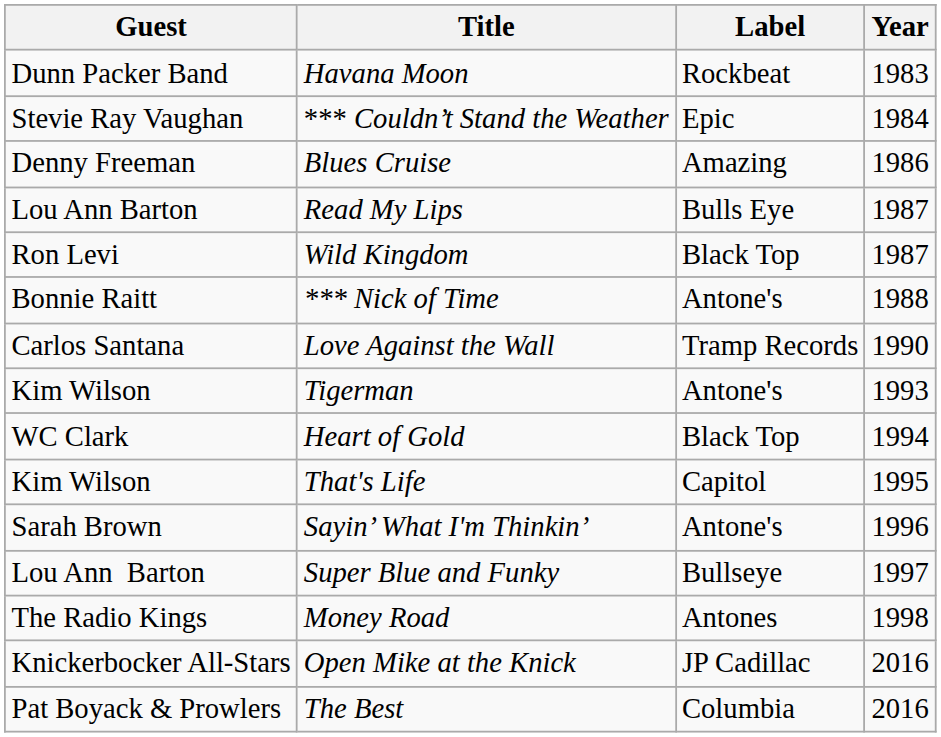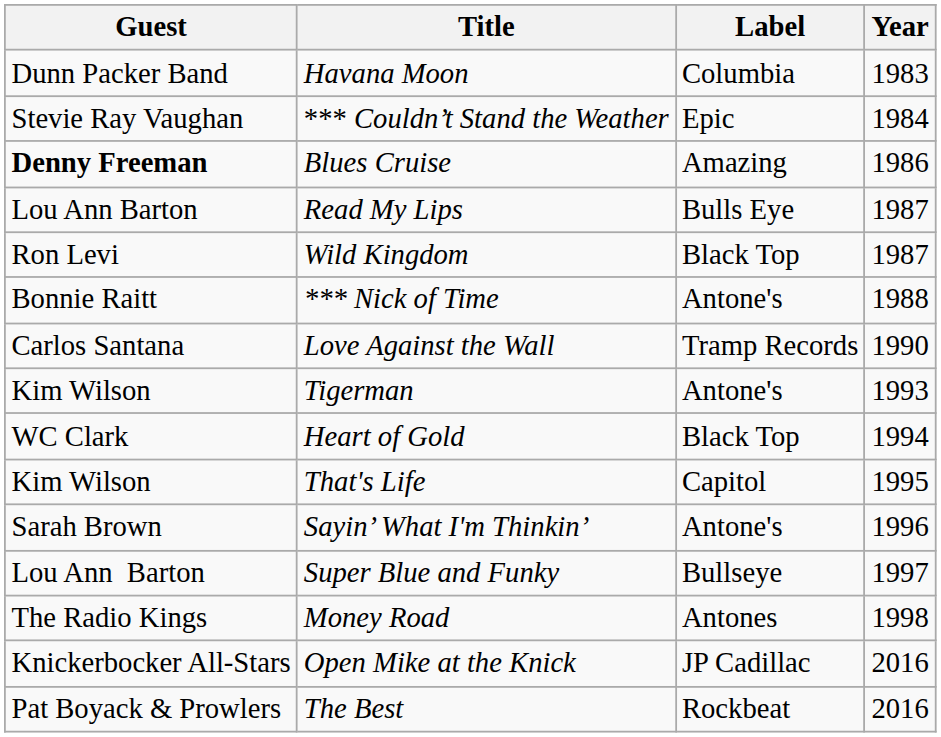 <table class="wikitable">
 <tr>
 <th>Guest</th>
 <th>Title</th>
 <th>Label</th>
 <th>Year</th>
 </tr>
 <tr>
 <td>Dunn Packer Band</td>
 <td><em>Havana Moon</em></td>
-<td>Rockbeat</td>
+<td>Columbia</td>
 <td>1983</td>
 </tr>
 <tr>
 <td>Stevie Ray Vaughan</td>
 <td>*** <em>Couldn’t Stand the Weather</em></td>
 <td>Epic</td>
 <td>1984</td>
 </tr>
 <tr>
-<td>Denny Freeman</td>
+<td><strong>Denny Freeman</strong></td>
 <td><em>Blues Cruise</em></td>
 <td>Amazing</td>
 <td>1986</td>
 </tr>
 <tr>
 <td>Lou Ann Barton</td>
 <td><em>Read My Lips</em></td>
 <td>Bulls Eye</td>
 <td>1987</td>
 </tr>
 <tr>
 <td>Ron Levi</td>
 <td><em>Wild Kingdom</em></td>
 <td>Black Top</td>
 <td>1987</td>
 </tr>
 <tr>
 <td>Bonnie Raitt</td>
 <td><em>*** Nick of Time</em></td>
 <td>Antone's</td>
 <td>1988</td>
 </tr>
 <tr>
 <td>Carlos Santana</td>
 <td><em>Love Against the Wall</em></td>
 <td>Tramp Records</td>
 <td>1990</td>
 </tr>
 <tr>
 <td>Kim Wilson</td>
 <td><em>Tigerman</em></td>
 <td>Antone's</td>
 <td>1993</td>
 </tr>
 <tr>
 <td>WC Clark</td>
 <td><em>Heart of Gold</em></td>
 <td>Black Top</td>
 <td>1994</td>
 </tr>
 <tr>
 <td>Kim Wilson</td>
 <td><em>That's Life</em></td>
 <td>Capitol</td>
 <td>1995</td>
 </tr>
 <tr>
 <td>Sarah Brown</td>
 <td><em>Sayin’ What I'm Thinkin’</em></td>
 <td>Antone's</td>
 <td>1996</td>
 </tr>
 <tr>
 <td>Lou Ann  Barton</td>
 <td><em>Super Blue and Funky</em></td>
 <td>Bullseye</td>
 <td>1997</td>
 </tr>
 <tr>
 <td>The Radio Kings</td>
 <td><em>Money Road</em></td>
 <td>Antones</td>
 <td>1998</td>
 </tr>
 <tr>
 <td>Knickerbocker All-Stars</td>
 <td><em>Open Mike at the Knick</em></td>
 <td>JP Cadillac</td>
 <td>2016</td>
 </tr>
 <tr>
 <td>Pat Boyack & Prowlers</td>
 <td><em>The Best</em></td>
-<td>Columbia</td>
+<td>Rockbeat</td>
 <td>2016</td>
 </tr>
 </table>
